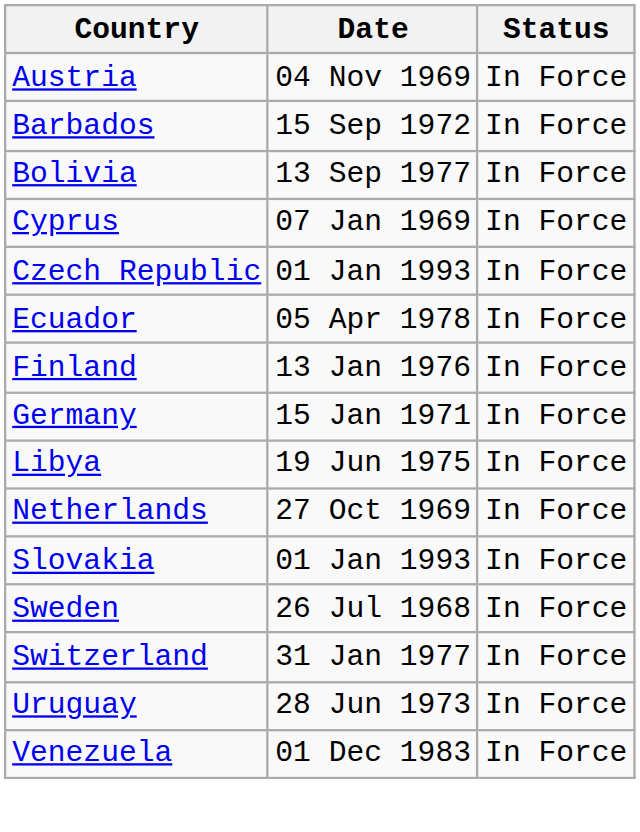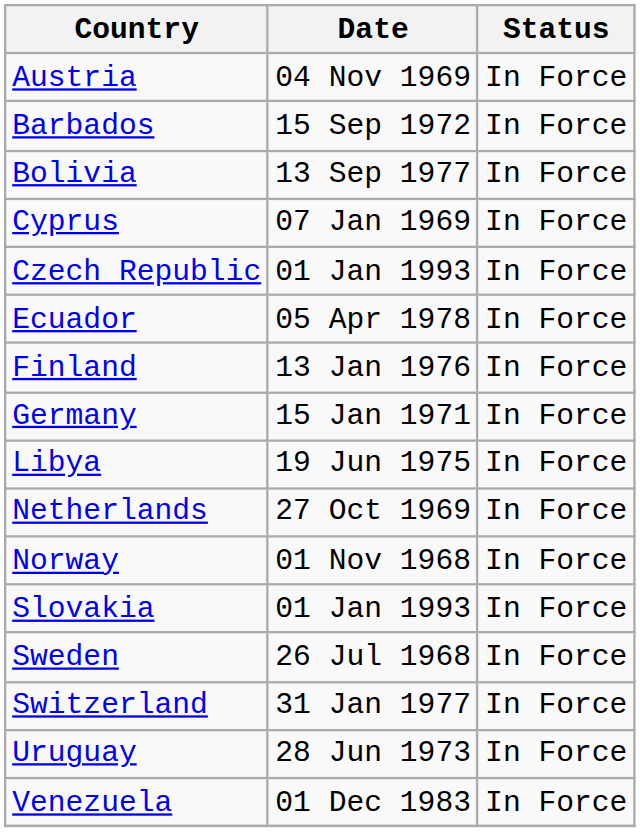 <table class="wikitable">
 <tr>
 <th>Country</th>
 <th>Date</th>
 <th>Status</th>
 </tr>
 <tr>
 <td><a href='#'>Austria</a></td>
 <td>04 Nov 1969</td>
 <td>In Force</td>
 </tr>
 <tr>
 <td><a href='#'>Barbados</a></td>
 <td>15 Sep 1972</td>
 <td>In Force</td>
 </tr>
 <tr>
 <td><a href='#'>Bolivia</a></td>
 <td>13 Sep 1977</td>
 <td>In Force</td>
 </tr>
 <tr>
 <td><a href='#'>Cyprus</a></td>
 <td>07 Jan 1969</td>
 <td>In Force</td>
 </tr>
 <tr>
 <td><a href='#'>Czech Republic</a></td>
 <td>01 Jan 1993</td>
 <td>In Force</td>
 </tr>
 <tr>
 <td><a href='#'>Ecuador</a></td>
 <td>05 Apr 1978</td>
 <td>In Force</td>
 </tr>
 <tr>
 <td><a href='#'>Finland</a></td>
 <td>13 Jan 1976</td>
 <td>In Force</td>
 </tr>
 <tr>
 <td><a href='#'>Germany</a></td>
 <td>15 Jan 1971</td>
 <td>In Force</td>
 </tr>
 <tr>
 <td><a href='#'>Libya</a></td>
 <td>19 Jun 1975</td>
 <td>In Force</td>
 </tr>
 <tr>
 <td><a href='#'>Netherlands</a></td>
 <td>27 Oct 1969</td>
 <td>In Force</td>
 </tr>
 <tr>
+<td><a href='#'>Norway</a></td>
+<td>01 Nov 1968</td>
+<td>In Force</td>
+</tr>
+<tr>
 <td><a href='#'>Slovakia</a></td>
 <td>01 Jan 1993</td>
 <td>In Force</td>
 </tr>
 <tr>
 <td><a href='#'>Sweden</a></td>
 <td>26 Jul 1968</td>
 <td>In Force</td>
 </tr>
 <tr>
 <td><a href='#'>Switzerland</a></td>
 <td>31 Jan 1977</td>
 <td>In Force</td>
 </tr>
 <tr>
 <td><a href='#'>Uruguay</a></td>
 <td>28 Jun 1973</td>
 <td>In Force</td>
 </tr>
 <tr>
 <td><a href='#'>Venezuela</a></td>
 <td>01 Dec 1983</td>
 <td>In Force</td>
 </tr>
 <tr>
 </tr>
 </table>
